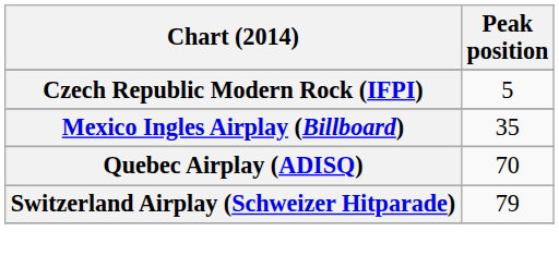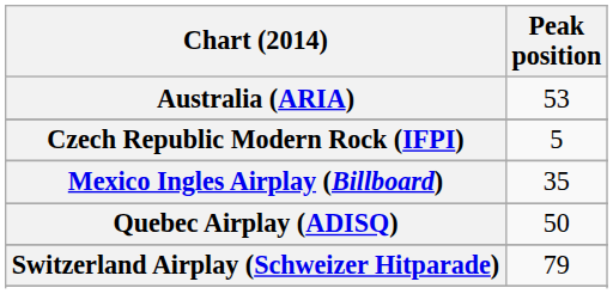 <table class="wikitable sortable plainrowheaders" style="text-align:center;">
 <tr>
 <th scope="col">Chart (2014)</th>
 <th scope="col">Peak<br>position</th>
+</tr>
+<tr>
+<th scope="row">Australia (<a href='#'>ARIA</a>)</th>
+<td>53</td>
 </tr>
 <tr>
 </tr>
 <tr>
 </tr>
 <tr>
 </tr>
 <tr>
 </tr>
 <tr>
 </tr>
 <tr>
 <th scope="row">Czech Republic Modern Rock (<a href='#'>IFPI</a>)</th>
 <td>5</td>
 </tr>
 <tr>
 </tr>
 <tr>
 </tr>
 <tr>
 </tr>
 <tr>
 <th scope="row"><a href='#'>Mexico Ingles Airplay</a> (<em><a href='#'>Billboard</a></em>)</th>
 <td>35</td>
 </tr>
 <tr>
 </tr>
 <tr>
 </tr>
 <tr>
 <th scope="row">Quebec Airplay (<a href='#'>ADISQ</a>)</th>
-<td>70</td>
+<td>50</td>
 </tr>
 <tr>
 </tr>
 <tr>
 <th scope="row">Switzerland Airplay (<a href='#'>Schweizer Hitparade</a>)</th>
 <td>79</td>
 </tr>
 <tr>
 </tr>
 <tr>
 </tr>
 <tr>
 </tr>
 <tr>
 </tr>
 <tr>
 </tr>
 </table>
